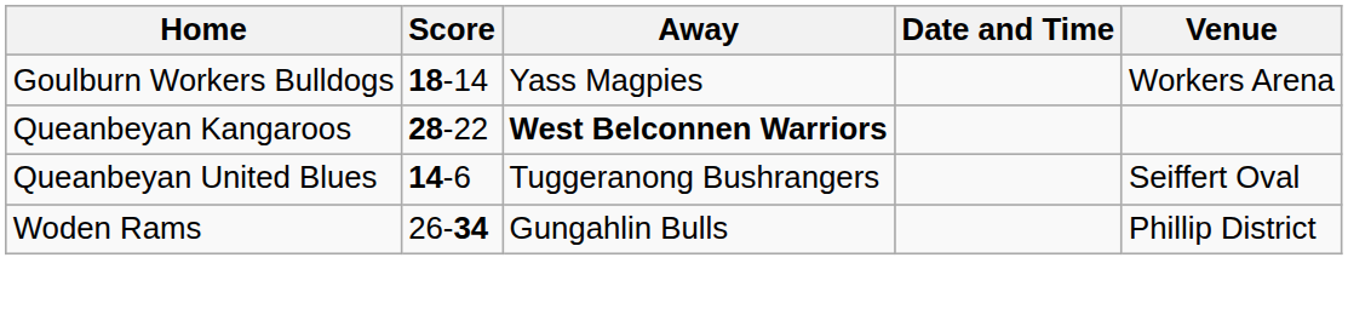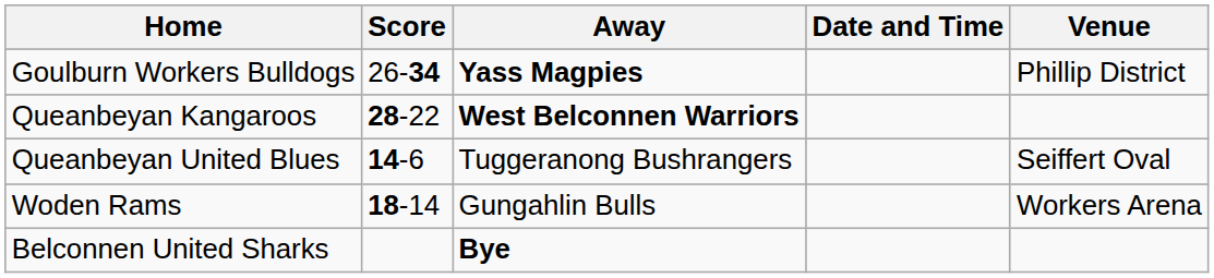 <table class="wikitable">
 <tr>
 <th>Home</th>
 <th>Score</th>
 <th>Away</th>
 <th>Date and Time</th>
 <th>Venue</th>
 </tr>
 <tr>
 <td> Goulburn Workers Bulldogs</td>
-<td><strong>18</strong>-14</td>
-<td> Yass Magpies</td>
+<td>26-<strong>34</strong></td>
+<td><strong> Yass Magpies</strong></td>
 <td></td>
-<td>Workers Arena</td>
+<td>Phillip District</td>
 </tr>
 <tr>
 <td> Queanbeyan Kangaroos</td>
 <td><strong>28</strong>-22</td>
 <td><strong> West Belconnen Warriors</strong></td>
 <td></td>
 <td></td>
 </tr>
 <tr>
 <td> Queanbeyan United Blues</td>
 <td><strong>14</strong>-6</td>
 <td> Tuggeranong Bushrangers</td>
 <td></td>
 <td>Seiffert Oval</td>
 </tr>
 <tr>
 <td> Woden Rams</td>
-<td>26-<strong>34</strong></td>
+<td><strong>18</strong>-14</td>
 <td> Gungahlin Bulls</td>
 <td></td>
-<td>Phillip District</td>
+<td>Workers Arena</td>
+</tr>
+<tr>
+<td> Belconnen United Sharks</td>
+<td></td>
+<td><strong>Bye</strong></td>
+<td></td>
+<td></td>
 </tr>
 </table>
